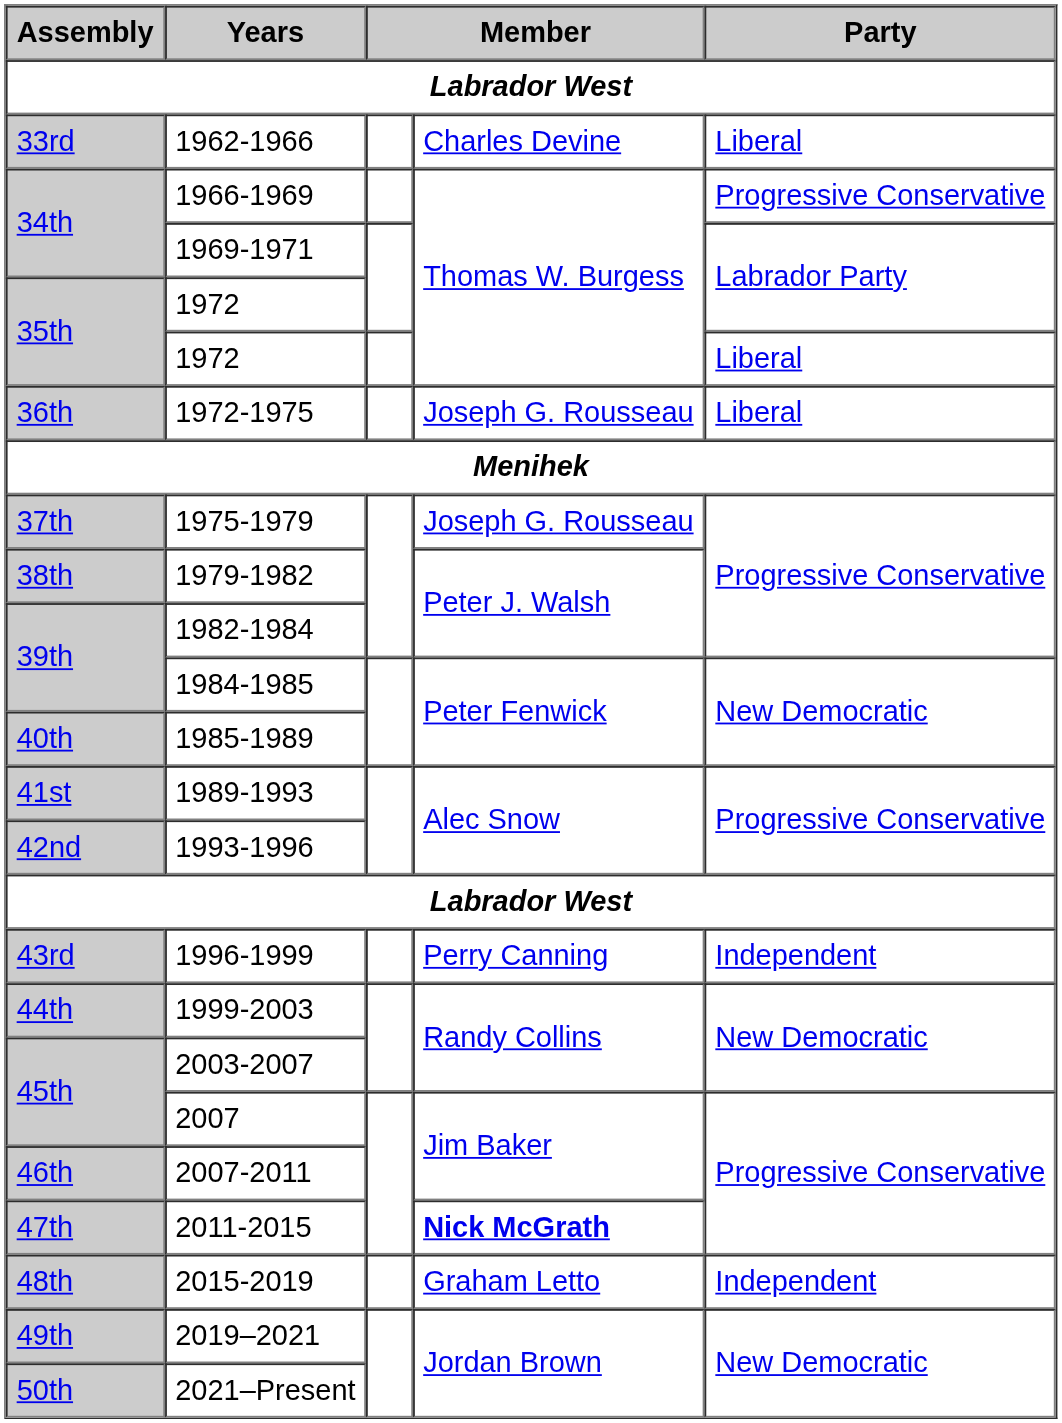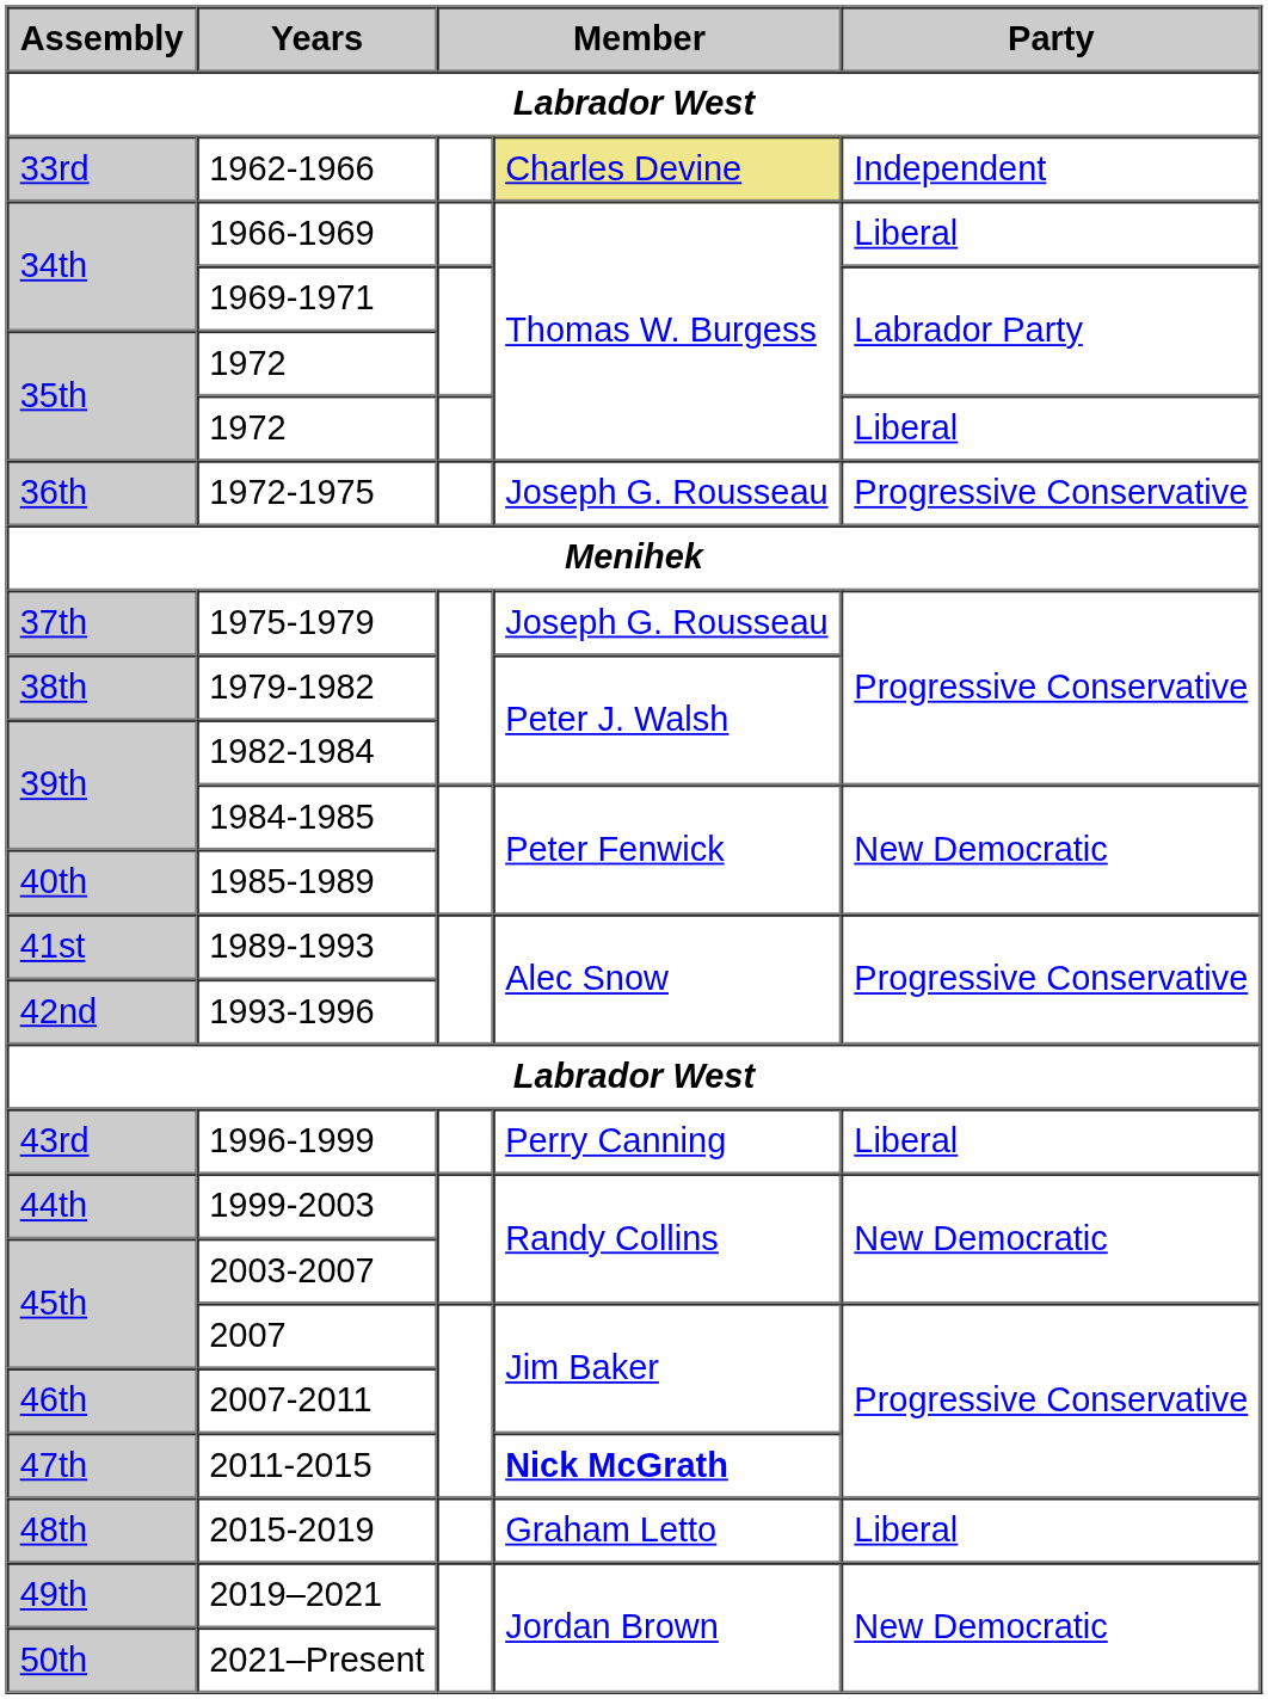 <table border=1 cellpadding=5 cellspacing=0>
 <tr bgcolor="CCCCCC">
 <th>Assembly</th>
 <th>Years</th>
 <th colspan="2">Member</th>
 <th>Party</th>
 </tr>
 <tr>
 <th colspan="5"><strong><em>Labrador West</em></strong></th>
 </tr>
 <tr>
 <td bgcolor="CCCCCC"><a href='#'>33rd</a></td>
 <td>1962-1966</td>
 <td>   </td>
-<td><a href='#'>Charles Devine</a></td>
-<td><a href='#'>Liberal</a></td>
+<td style="background: khaki;"><a href='#'>Charles Devine</a></td>
+<td><a href='#'>Independent</a></td>
 </tr>
 <tr>
 <td rowspan="2" bgcolor="CCCCCC"><a href='#'>34th</a></td>
 <td>1966-1969</td>
 <td></td>
 <td rowspan="4"><a href='#'>Thomas W. Burgess</a></td>
-<td><a href='#'>Progressive Conservative</a></td>
+<td><a href='#'>Liberal</a></td>
 </tr>
 <tr>
 <td>1969-1971</td>
 <td rowspan="2" ></td>
 <td rowspan="2"><a href='#'>Labrador Party</a></td>
 </tr>
 <tr>
 <td rowspan="2" bgcolor="CCCCCC"><a href='#'>35th</a></td>
 <td>1972</td>
 </tr>
 <tr>
 <td>1972</td>
 <td></td>
 <td><a href='#'>Liberal</a></td>
 </tr>
 <tr>
 <td bgcolor="CCCCCC"><a href='#'>36th</a></td>
 <td>1972-1975</td>
 <td></td>
 <td><a href='#'>Joseph G. Rousseau</a></td>
-<td><a href='#'>Liberal</a></td>
+<td><a href='#'>Progressive Conservative</a></td>
 </tr>
 <tr>
 <th colspan="5"><strong><em>Menihek</em></strong></th>
 </tr>
 <tr>
 <td bgcolor="CCCCCC"><a href='#'>37th</a></td>
 <td>1975-1979</td>
 <td rowspan="3" ></td>
 <td><a href='#'>Joseph G. Rousseau</a></td>
 <td rowspan= "3"><a href='#'>Progressive Conservative</a></td>
 </tr>
 <tr>
 <td bgcolor="CCCCCC"><a href='#'>38th</a></td>
 <td>1979-1982</td>
 <td rowspan="2"><a href='#'>Peter J. Walsh</a></td>
 </tr>
 <tr>
 <td rowspan="2" bgcolor="CCCCCC"><a href='#'>39th</a></td>
 <td>1982-1984</td>
 </tr>
 <tr>
 <td>1984-1985</td>
 <td rowspan="2" ></td>
 <td rowspan="2"><a href='#'>Peter Fenwick</a></td>
 <td rowspan="2"><a href='#'>New Democratic</a></td>
 </tr>
 <tr>
 <td bgcolor="CCCCCC"><a href='#'>40th</a></td>
 <td>1985-1989</td>
 </tr>
 <tr>
 <td bgcolor="CCCCCC"><a href='#'>41st</a></td>
 <td>1989-1993</td>
 <td rowspan="2" ></td>
 <td rowspan="2"><a href='#'>Alec Snow</a></td>
 <td rowspan="2"><a href='#'>Progressive Conservative</a></td>
 </tr>
 <tr>
 <td bgcolor="CCCCCC"><a href='#'>42nd</a></td>
 <td>1993-1996</td>
 </tr>
 <tr>
 <th colspan="5"><strong><em>Labrador West</em></strong></th>
 </tr>
 <tr>
 <td bgcolor="CCCCCC"><a href='#'>43rd</a></td>
 <td>1996-1999</td>
 <td></td>
 <td><a href='#'>Perry Canning</a></td>
-<td><a href='#'>Independent</a></td>
+<td><a href='#'>Liberal</a></td>
 </tr>
 <tr>
 <td bgcolor="CCCCCC"><a href='#'>44th</a></td>
 <td>1999-2003</td>
 <td rowspan="2" ></td>
 <td rowspan="2"><a href='#'>Randy Collins</a></td>
 <td rowspan="2"><a href='#'>New Democratic</a></td>
 </tr>
 <tr>
 <td rowspan="2" bgcolor="CCCCCC"><a href='#'>45th</a></td>
 <td>2003-2007</td>
 </tr>
 <tr>
 <td>2007</td>
 <td rowspan="3" ></td>
 <td rowspan="2"><a href='#'>Jim Baker</a></td>
 <td rowspan="3"><a href='#'>Progressive Conservative</a></td>
 </tr>
 <tr>
 <td bgcolor="CCCCCC"><a href='#'>46th</a></td>
 <td>2007-2011</td>
 </tr>
 <tr>
 <td bgcolor="CCCCCC"><a href='#'>47th</a></td>
 <td>2011-2015</td>
 <td><strong><a href='#'>Nick McGrath</a></strong></td>
 </tr>
 <tr>
 <td bgcolor="CCCCCC"><a href='#'>48th</a></td>
 <td>2015-2019</td>
 <td></td>
 <td><a href='#'>Graham Letto</a></td>
-<td><a href='#'>Independent</a></td>
+<td><a href='#'>Liberal</a></td>
 </tr>
 <tr>
 <td bgcolor="CCCCCC"><a href='#'>49th</a></td>
 <td>2019–2021</td>
 <td rowspan="2" ></td>
 <td rowspan="2"><a href='#'>Jordan Brown</a></td>
 <td rowspan="2"><a href='#'>New Democratic</a></td>
 </tr>
 <tr>
 <td bgcolor="CCCCCC"><a href='#'>50th</a></td>
 <td>2021–Present</td>
 </tr>
 </table>
